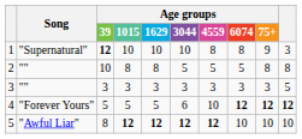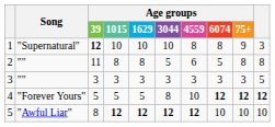 <table class="wikitable" style="margin: 1em auto 1em auto; text-align:center;">
 <tr>
 <th rowspan="2"></th>
 <th rowspan="2">Song</th>
 <th colspan="7">Age groups</th>
 <th rowspan="2"></th>
 </tr>
 <tr>
 <th style="background:#76C043;color:white;">39</th>
 <th style="background:#55BF9A;color:white;">1015</th>
 <th style="background:#09AAE0;color:white;">1629</th>
 <th style="background:#804F9F;color:white;">3044</th>
 <th style="background:#D94599;color:white;">4559</th>
 <th style="background:#ED3E23;color:white;">6074</th>
 <th style="background:#F6931D;color:white;">75+</th>
 </tr>
 <tr>
 <td>1</td>
 <td align="left">"Supernatural"</td>
 <td><strong>12</strong></td>
 <td>10</td>
 <td>10</td>
 <td>10</td>
 <td>8</td>
 <td>8</td>
 <td>9</td>
 <td>3</td>
 </tr>
 <tr>
 <td>2</td>
 <td align="left">""</td>
-<td>10</td>
+<td>11</td>
 <td>8</td>
 <td>8</td>
 <td>5</td>
-<td>5</td>
+<td>6</td>
 <td>5</td>
 <td>8</td>
 <td>8</td>
 </tr>
 <tr>
 <td>3</td>
 <td align="left">""</td>
 <td>3</td>
 <td>3</td>
 <td>3</td>
 <td>3</td>
 <td>3</td>
 <td>3</td>
 <td>3</td>
 <td>5</td>
 </tr>
 <tr>
 <td>4</td>
 <td align="left">"Forever Yours"</td>
 <td>5</td>
 <td>5</td>
 <td>5</td>
-<td>6</td>
+<td>8</td>
 <td>10</td>
 <td><strong>12</strong></td>
 <td><strong>12</strong></td>
 <td><strong>12</strong></td>
 </tr>
 <tr>
 <td>5</td>
 <td align="left">"<a href='#'>Awful Liar</a>"</td>
 <td>8</td>
 <td><strong>12</strong></td>
 <td><strong>12</strong></td>
 <td><strong>12</strong></td>
 <td><strong>12</strong></td>
 <td>10</td>
 <td>10</td>
 <td>10</td>
 </tr>
 </table>
